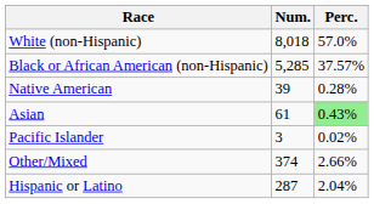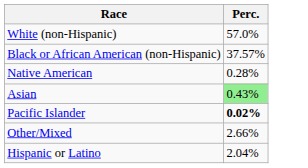 <table class="wikitable">
 <tr>
 <th>Race</th>
-<th>Num.</th>
 <th>Perc.</th>
 </tr>
 <tr>
 <td><a href='#'>White</a> (non-Hispanic)</td>
-<td>8,018</td>
 <td>57.0%</td>
 </tr>
 <tr>
 <td><a href='#'>Black or African American</a> (non-Hispanic)</td>
-<td>5,285</td>
 <td>37.57%</td>
 </tr>
 <tr>
 <td><a href='#'>Native American</a></td>
-<td>39</td>
 <td>0.28%</td>
 </tr>
 <tr>
 <td><a href='#'>Asian</a></td>
-<td>61</td>
 <td style="background: lightgreen;">0.43%</td>
 </tr>
 <tr>
 <td><a href='#'>Pacific Islander</a></td>
-<td>3</td>
-<td>0.02%</td>
+<td><strong>0.02%</strong></td>
 </tr>
 <tr>
 <td><a href='#'>Other/Mixed</a></td>
-<td>374</td>
 <td>2.66%</td>
 </tr>
 <tr>
 <td><a href='#'>Hispanic</a> or <a href='#'>Latino</a></td>
-<td>287</td>
 <td>2.04%</td>
 </tr>
 </table>
